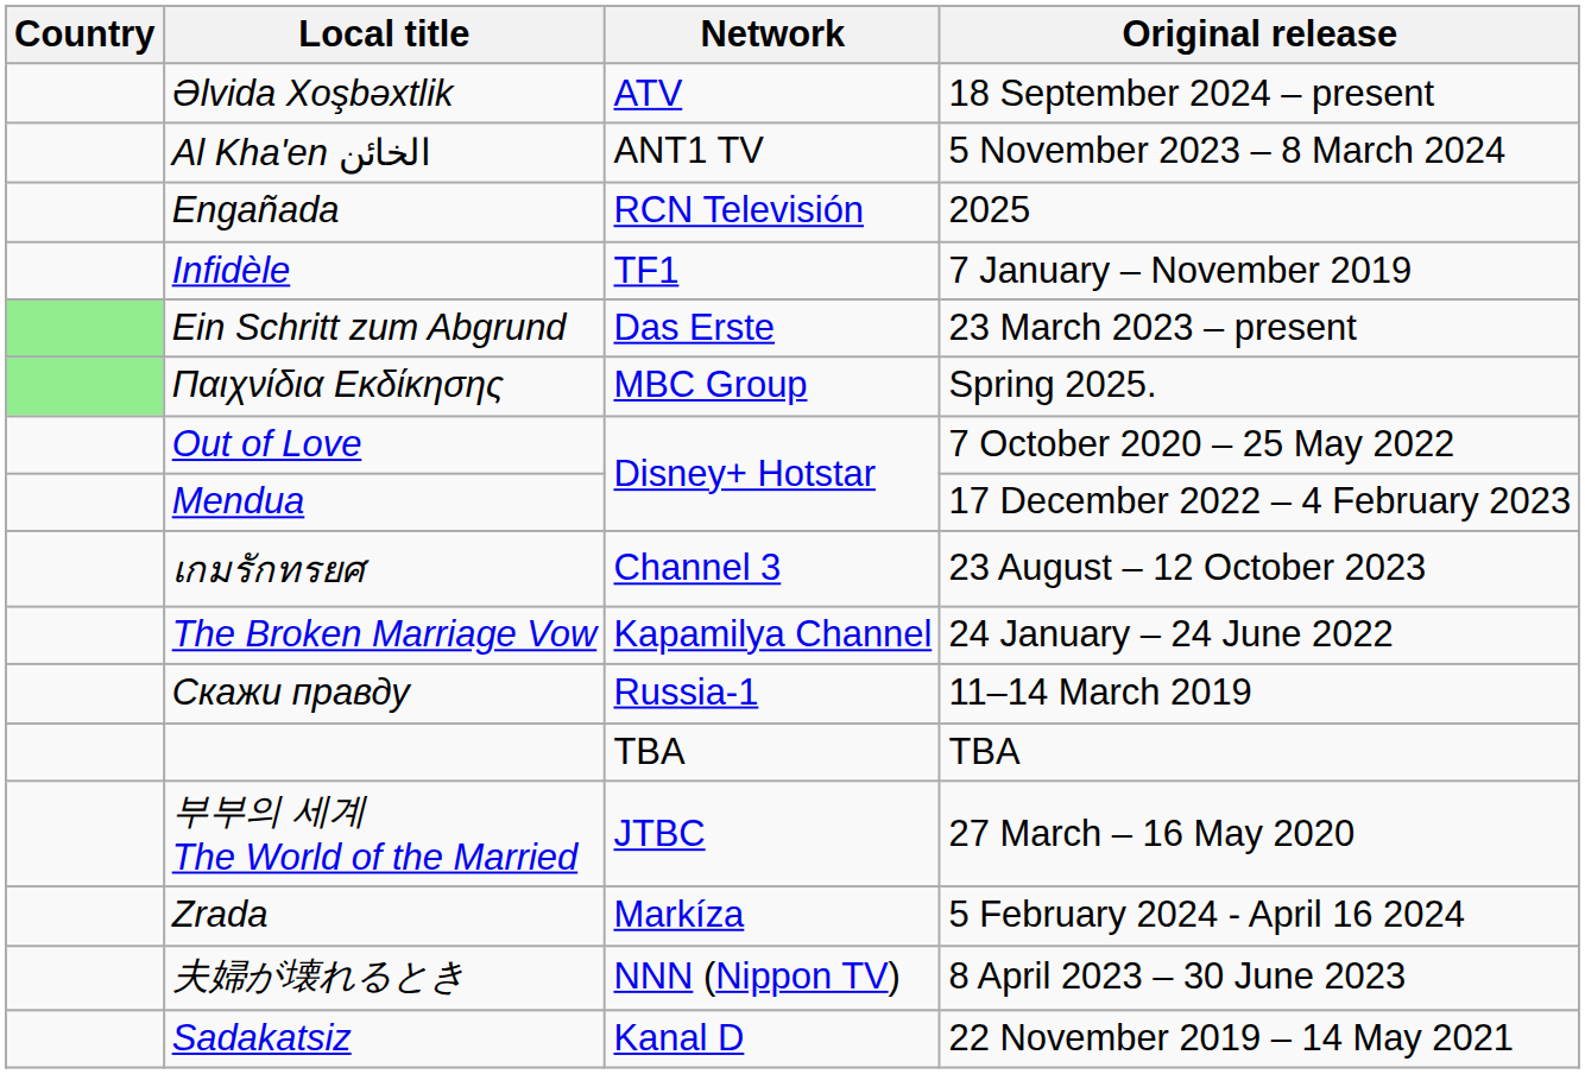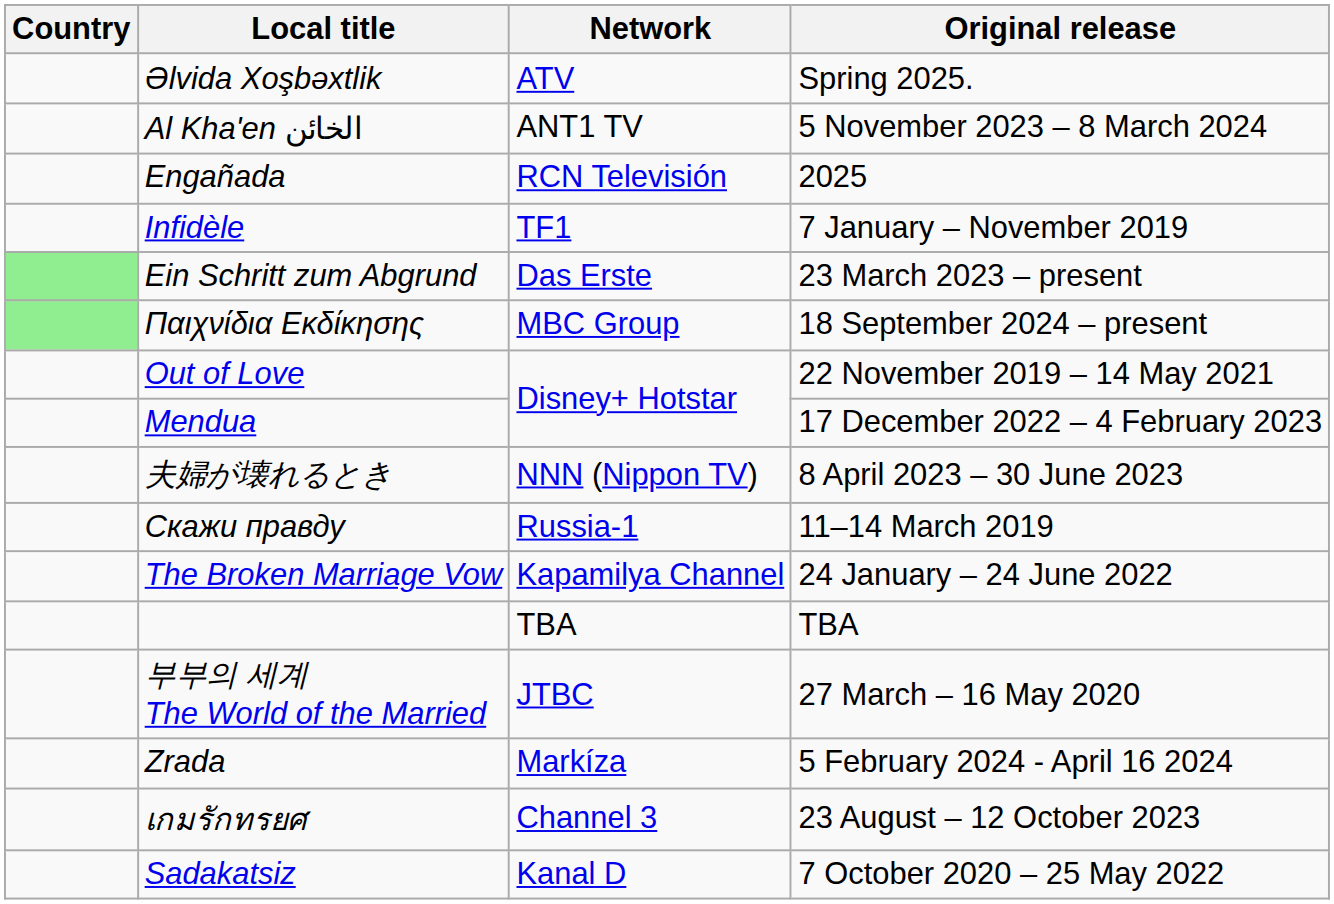 <table class="wikitable">
 <tr>
 <th>Country</th>
 <th>Local title</th>
 <th>Network</th>
 <th>Original release</th>
 </tr>
 <tr>
 <td></td>
 <td><em>Əlvida Xoşbəxtlik</em><br><em></em></td>
 <td><a href='#'>ATV</a></td>
-<td>18 September 2024 – present</td>
+<td>Spring 2025.</td>
 </tr>
 <tr>
 <td></td>
 <td><em>Al Kha'en</em> الخائن <br></td>
 <td>ANT1 TV</td>
 <td>5 November 2023 – 8 March 2024</td>
 </tr>
 <tr>
 <td></td>
 <td><em>Engañada</em><br></td>
 <td><a href='#'>RCN Televisión</a></td>
 <td>2025</td>
 </tr>
 <tr>
 <td></td>
 <td><em><a href='#'>Infidèle</a></em><br></td>
 <td><a href='#'>TF1</a></td>
 <td>7 January – November 2019</td>
 </tr>
 <tr>
 <td style="background-color: #90EE90"></td>
 <td><em>Ein Schritt zum Abgrund</em><br></td>
 <td><a href='#'>Das Erste</a></td>
 <td>23 March 2023 – present</td>
 </tr>
 <tr>
 <td style="background-color: #90EE90"></td>
 <td><em>Παιχνίδια Εκδίκησης</em><br> </td>
 <td><a href='#'>MBC Group</a></td>
-<td>Spring 2025.</td>
+<td>18 September 2024 – present</td>
 </tr>
 <tr>
 <td></td>
 <td><em><a href='#'>Out of Love</a></em></td>
 <td rowspan="2"><a href='#'>Disney+ Hotstar</a></td>
-<td>7 October 2020 – 25 May 2022</td>
+<td>22 November 2019 – 14 May 2021</td>
 </tr>
 <tr>
 <td></td>
 <td><em><a href='#'>Mendua</a></em><br></td>
 <td>17 December 2022 – 4 February 2023</td>
 </tr>
 <tr>
 <td></td>
-<td><em>เกมรักทรยศ</em> <br></td>
-<td><a href='#'>Channel 3</a></td>
-<td>23 August – 12 October 2023</td>
+<td><em>夫婦が壊れるとき</em> <br></td>
+<td><a href='#'>NNN</a> (<a href='#'>Nippon TV</a>)</td>
+<td>8 April 2023 – 30 June 2023</td>
+</tr>
+<tr>
+<td></td>
+<td><em>Скажи правду</em><br></td>
+<td><a href='#'>Russia-1</a></td>
+<td>11–14 March 2019</td>
 </tr>
 <tr>
 <td></td>
 <td><em><a href='#'>The Broken Marriage Vow</a></em></td>
 <td><a href='#'>Kapamilya Channel</a></td>
 <td>24 January – 24 June 2022</td>
-</tr>
-<tr>
-<td></td>
-<td><em>Скажи правду</em><br></td>
-<td><a href='#'>Russia-1</a></td>
-<td>11–14 March 2019</td>
 </tr>
 <tr>
 <td></td>
 <td></td>
 <td>TBA</td>
 <td>TBA</td>
 </tr>
 <tr>
 <td></td>
 <td><em>부부의 세계</em><br><em><a href='#'>The World of the Married</a></em></td>
 <td><a href='#'>JTBC</a></td>
 <td>27 March – 16 May 2020</td>
 </tr>
 <tr>
 <td></td>
 <td><em> Zrada</em><br></td>
 <td><a href='#'>Markíza</a></td>
 <td>5 February 2024 - April 16 2024</td>
 </tr>
 <tr>
 <td></td>
-<td><em>夫婦が壊れるとき</em> <br></td>
-<td><a href='#'>NNN</a> (<a href='#'>Nippon TV</a>)</td>
-<td>8 April 2023 – 30 June 2023</td>
+<td><em>เกมรักทรยศ</em> <br></td>
+<td><a href='#'>Channel 3</a></td>
+<td>23 August – 12 October 2023</td>
 </tr>
 <tr>
 <td></td>
 <td><em><a href='#'>Sadakatsiz</a></em><br></td>
 <td><a href='#'>Kanal D</a></td>
-<td>22 November 2019 – 14 May 2021</td>
+<td>7 October 2020 – 25 May 2022</td>
 </tr>
 </table>
